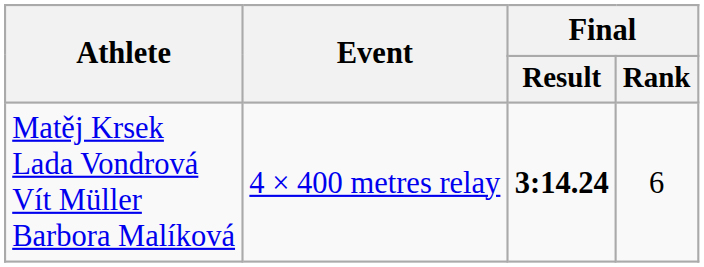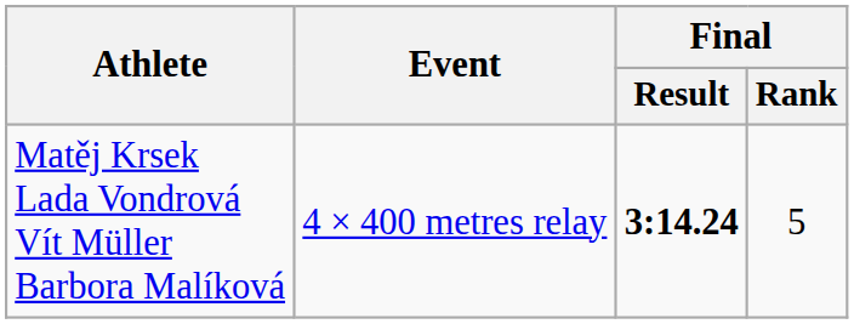 <table class=wikitable style=font-size:90%>
 <tr>
 <th rowspan=2>Athlete</th>
 <th rowspan=2>Event</th>
 <th colspan=2>Final</th>
 </tr>
 <tr style=font-size:95%>
 <th>Result</th>
 <th>Rank</th>
 </tr>
 <tr align=center>
 <td align=left><a href='#'>Matěj Krsek</a><br><a href='#'>Lada Vondrová</a><br><a href='#'>Vít Müller</a><br><a href='#'>Barbora Malíková</a></td>
 <td align=left><a href='#'>4 × 400 metres relay</a></td>
 <td><strong>3:14.24 </strong></td>
-<td>6</td>
+<td>5</td>
 </tr>
 </table>
